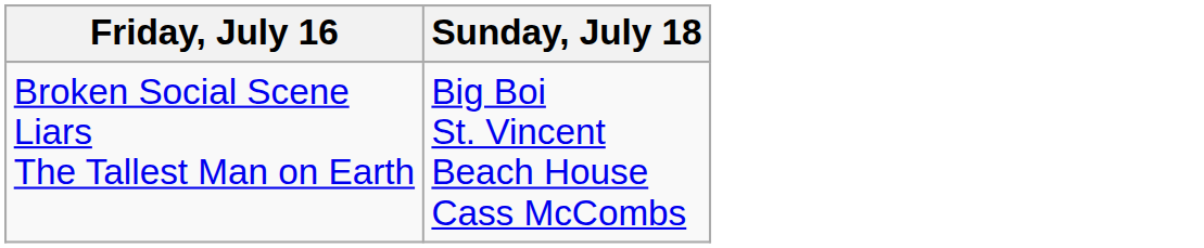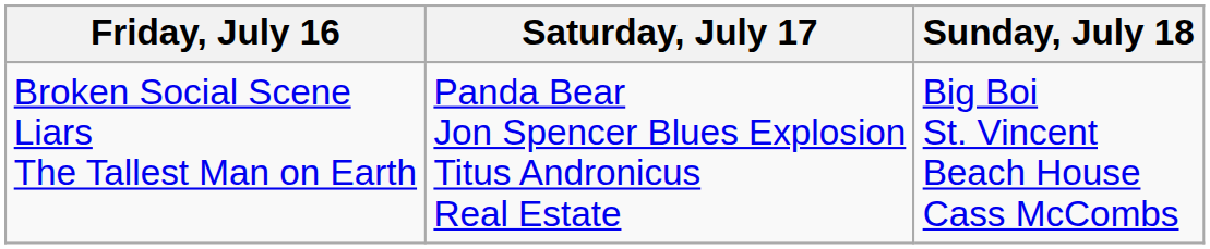 <table class="wikitable">
 <tr>
 <th>Friday, July 16</th>
+<th>Saturday, July 17</th>
 <th>Sunday, July 18</th>
 </tr>
 <tr valign="top">
 <td><a href='#'>Broken Social Scene</a><br><a href='#'>Liars</a><br><a href='#'>The Tallest Man on Earth</a></td>
+<td><a href='#'>Panda Bear</a><br><a href='#'>Jon Spencer Blues Explosion</a><br><a href='#'>Titus Andronicus</a><br><a href='#'>Real Estate</a></td>
 <td><a href='#'>Big Boi</a><br><a href='#'>St. Vincent</a><br><a href='#'>Beach House</a><br><a href='#'>Cass McCombs</a></td>
 </tr>
 </table>
